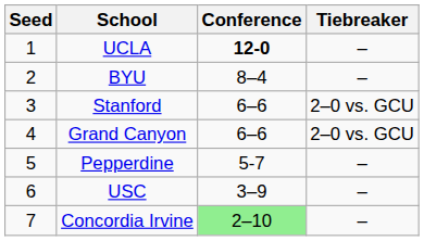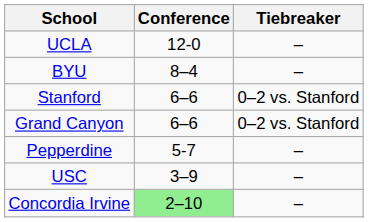 <table class="wikitable" style="white-space:nowrap; font-size:95%;text-align:center">
 <tr>
-<th>Seed</th>
 <th>School</th>
 <th>Conference</th>
 <th>Tiebreaker</th>
 </tr>
 <tr>
-<td>1</td>
 <td><a href='#'>UCLA</a></td>
-<td><strong>12-0</strong></td>
+<td>12-0</td>
 <td>–</td>
 </tr>
 <tr>
-<td>2</td>
 <td><a href='#'>BYU</a></td>
 <td>8–4</td>
 <td>–</td>
 </tr>
 <tr>
-<td>3</td>
 <td><a href='#'>Stanford</a></td>
 <td>6–6</td>
-<td>2–0 vs. GCU</td>
+<td>0–2 vs. Stanford</td>
 </tr>
 <tr>
-<td>4</td>
 <td><a href='#'>Grand Canyon</a></td>
 <td>6–6</td>
-<td>2–0 vs. GCU</td>
+<td>0–2 vs. Stanford</td>
 </tr>
 <tr>
-<td>5</td>
 <td><a href='#'>Pepperdine</a></td>
 <td>5-7</td>
 <td>–</td>
 </tr>
 <tr>
-<td>6</td>
 <td><a href='#'>USC</a></td>
 <td>3–9</td>
 <td>–</td>
 </tr>
 <tr>
-<td>7</td>
 <td><a href='#'>Concordia Irvine</a></td>
 <td style="background: lightgreen;">2–10</td>
 <td>–</td>
 </tr>
 </table>
